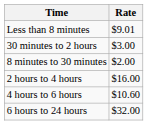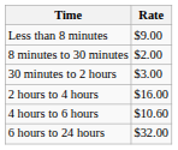 <table class="wikitable">
 <tr>
 <th>Time</th>
 <th>Rate</th>
 </tr>
 <tr>
 <td>Less than 8 minutes</td>
-<td>$9.01</td>
+<td>$9.00</td>
+</tr>
+<tr>
+<td>8 minutes to 30 minutes</td>
+<td>$2.00</td>
 </tr>
 <tr>
 <td>30 minutes to 2 hours</td>
 <td>$3.00</td>
-</tr>
-<tr>
-<td>8 minutes to 30 minutes</td>
-<td>$2.00</td>
 </tr>
 <tr>
 <td>2 hours to 4 hours</td>
 <td>$16.00</td>
 </tr>
 <tr>
 <td>4 hours to 6 hours</td>
 <td>$10.60</td>
 </tr>
 <tr>
 <td>6 hours to 24 hours</td>
 <td>$32.00</td>
 </tr>
 </table>
